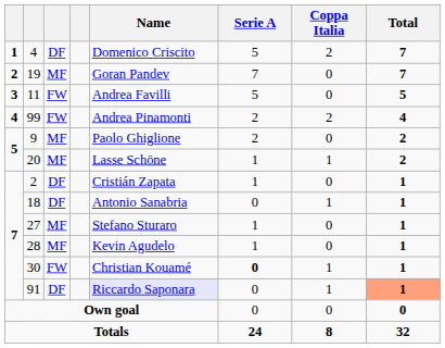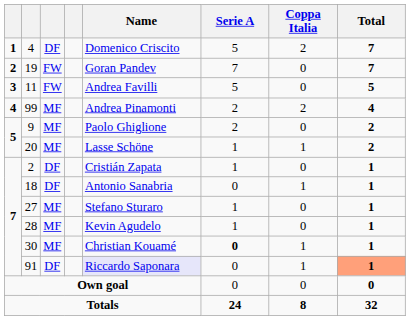 <table class="wikitable" style="text-align:center">
 <tr>
 <th width=15></th>
 <th width=15></th>
 <th width=15></th>
 <th width=15></th>
 <th width=145>Name</th>
 <th width=80><strong><a href='#'>Serie A</a></strong></th>
 <th width=80><strong><a href='#'>Coppa Italia</a></strong></th>
 <th width=80>Total</th>
 </tr>
 <tr>
 <td><strong>1</strong></td>
 <td>4</td>
 <td><a href='#'>DF</a></td>
 <td></td>
 <td align=left><a href='#'>Domenico Criscito</a></td>
 <td>5</td>
 <td>2</td>
 <td><strong>7</strong></td>
 </tr>
 <tr>
 <td><strong>2</strong></td>
 <td>19</td>
-<td><a href='#'>MF</a></td>
+<td><a href='#'>FW</a></td>
 <td></td>
 <td align=left><a href='#'>Goran Pandev</a></td>
 <td>7</td>
 <td>0</td>
 <td><strong>7</strong></td>
 </tr>
 <tr>
 <td><strong>3</strong></td>
 <td>11</td>
 <td><a href='#'>FW</a></td>
 <td></td>
 <td align=left><a href='#'>Andrea Favilli</a></td>
 <td>5</td>
 <td>0</td>
 <td><strong>5</strong></td>
 </tr>
 <tr>
 <td><strong>4</strong></td>
 <td>99</td>
-<td><a href='#'>FW</a></td>
+<td><a href='#'>MF</a></td>
 <td></td>
 <td align=left><a href='#'>Andrea Pinamonti</a></td>
 <td>2</td>
 <td>2</td>
 <td><strong>4</strong></td>
 </tr>
 <tr>
 <td rowspan=2><strong>5</strong></td>
 <td>9</td>
 <td><a href='#'>MF</a></td>
 <td></td>
 <td align=left><a href='#'>Paolo Ghiglione</a></td>
 <td>2</td>
 <td>0</td>
 <td><strong>2</strong></td>
 </tr>
 <tr>
 <td>20</td>
 <td><a href='#'>MF</a></td>
 <td></td>
 <td align=left><a href='#'>Lasse Schöne</a></td>
 <td>1</td>
 <td>1</td>
 <td><strong>2</strong></td>
 </tr>
 <tr>
 <td rowspan=6><strong>7</strong></td>
 <td>2</td>
 <td><a href='#'>DF</a></td>
 <td></td>
 <td align=left><a href='#'>Cristián Zapata</a></td>
 <td>1</td>
 <td>0</td>
 <td><strong>1</strong></td>
 </tr>
 <tr>
 <td>18</td>
 <td><a href='#'>DF</a></td>
 <td></td>
 <td align=left><a href='#'>Antonio Sanabria</a></td>
 <td>0</td>
 <td>1</td>
 <td><strong>1</strong></td>
 </tr>
 <tr>
 <td>27</td>
 <td><a href='#'>MF</a></td>
 <td></td>
 <td align=left><a href='#'>Stefano Sturaro</a></td>
 <td>1</td>
 <td>0</td>
 <td><strong>1</strong></td>
 </tr>
 <tr>
 <td>28</td>
 <td><a href='#'>MF</a></td>
 <td></td>
 <td align=left><a href='#'>Kevin Agudelo</a></td>
 <td>1</td>
 <td>0</td>
 <td><strong>1</strong></td>
 </tr>
 <tr>
 <td>30</td>
-<td><a href='#'>FW</a></td>
+<td><a href='#'>MF</a></td>
 <td></td>
 <td align=left><a href='#'>Christian Kouamé</a></td>
 <td><strong>0</strong></td>
 <td>1</td>
 <td><strong>1</strong></td>
 </tr>
 <tr>
 <td>91</td>
 <td><a href='#'>DF</a></td>
 <td></td>
 <td align=left style="background: lavender;"><a href='#'>Riccardo Saponara</a></td>
 <td>0</td>
 <td>1</td>
 <td style="background: lightsalmon;"><strong>1</strong></td>
 </tr>
 <tr>
 <td colspan=5><strong>Own goal</strong></td>
 <td>0</td>
 <td>0</td>
 <td><strong>0</strong></td>
 </tr>
 <tr>
 <td colspan=5><strong>Totals</strong></td>
 <td><strong>24</strong></td>
 <td><strong>8</strong></td>
 <td><strong>32</strong></td>
 </tr>
 </table>
